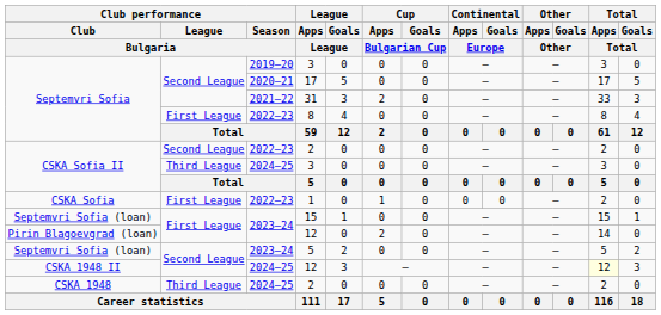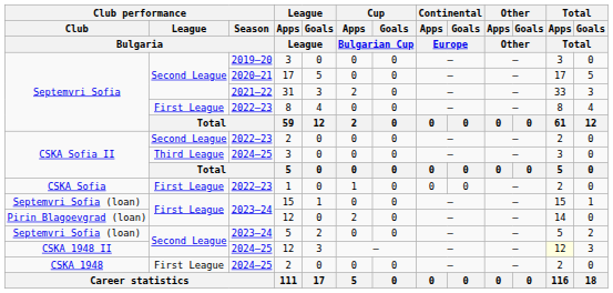 <table class="wikitable" style="text-align: center">
 <tr>
 <th Colspan="3">Club performance</th>
 <th Colspan="2">League</th>
 <th Colspan="2">Cup</th>
 <th Colspan="2">Continental</th>
 <th Colspan="2">Other</th>
 <th Colspan="3">Total</th>
 </tr>
 <tr>
 <th>Club</th>
 <th>League</th>
 <th>Season</th>
 <th>Apps</th>
 <th>Goals</th>
 <th>Apps</th>
 <th>Goals</th>
 <th>Apps</th>
 <th>Goals</th>
 <th>Apps</th>
 <th>Goals</th>
 <th>Apps</th>
 <th>Goals</th>
 </tr>
 <tr>
 <th Colspan="3">Bulgaria</th>
 <th Colspan="2">League</th>
 <th Colspan="2"><a href='#'>Bulgarian Cup</a></th>
 <th Colspan="2"><a href='#'>Europe</a></th>
 <th Colspan="2">Other</th>
 <th Colspan="2">Total</th>
 </tr>
 <tr>
 <td rowspan="5" valign="center"><a href='#'>Septemvri Sofia</a></td>
 <td rowspan="3"><a href='#'>Second League</a></td>
 <td><a href='#'>2019–20</a></td>
 <td>3</td>
 <td>0</td>
 <td>0</td>
 <td>0</td>
 <td colspan="2">–</td>
 <td colspan="2">–</td>
 <td>3</td>
 <td>0</td>
 </tr>
 <tr>
 <td><a href='#'>2020–21</a></td>
 <td>17</td>
 <td>5</td>
 <td>0</td>
 <td>0</td>
 <td colspan="2">–</td>
 <td colspan="2">–</td>
 <td>17</td>
 <td>5</td>
 </tr>
 <tr>
 <td><a href='#'>2021–22</a></td>
 <td>31</td>
 <td>3</td>
 <td>2</td>
 <td>0</td>
 <td colspan="2">–</td>
 <td colspan="2">–</td>
 <td>33</td>
 <td>3</td>
 </tr>
 <tr>
 <td rowspan="1"><a href='#'>First League</a></td>
 <td><a href='#'>2022–23</a></td>
 <td>8</td>
 <td>4</td>
 <td>0</td>
 <td>0</td>
 <td colspan="2">–</td>
 <td colspan="2">–</td>
 <td>8</td>
 <td>4</td>
 </tr>
 <tr>
 <th colspan=2>Total</th>
 <th>59</th>
 <th>12</th>
 <th>2</th>
 <th>0</th>
 <th>0</th>
 <th>0</th>
 <th>0</th>
 <th>0</th>
 <th>61</th>
 <th>12</th>
 </tr>
 <tr>
 <td align=center valign=center rowspan=3><a href='#'>CSKA Sofia II</a></td>
 <td><a href='#'>Second League</a></td>
 <td><a href='#'>2022–23</a></td>
 <td>2</td>
 <td>0</td>
 <td>0</td>
 <td>0</td>
 <td colspan="2">–</td>
 <td colspan="2">–</td>
 <td>2</td>
 <td>0</td>
 </tr>
 <tr>
 <td><a href='#'>Third League</a></td>
 <td><a href='#'>2024–25</a></td>
 <td>3</td>
 <td>0</td>
 <td>0</td>
 <td>0</td>
 <td colspan="2">–</td>
 <td colspan="2">–</td>
 <td>3</td>
 <td>0</td>
 </tr>
 <tr>
 <th colspan=2>Total</th>
 <th>5</th>
 <th>0</th>
 <th>0</th>
 <th>0</th>
 <th>0</th>
 <th>0</th>
 <th>0</th>
 <th>0</th>
 <th>5</th>
 <th>0</th>
 </tr>
 <tr>
 <td valign="center"><a href='#'>CSKA Sofia</a></td>
 <td><a href='#'>First League</a></td>
 <td><a href='#'>2022–23</a></td>
 <td>1</td>
 <td>0</td>
 <td>1</td>
 <td>0</td>
 <td>0</td>
 <td>0</td>
 <td colspan="2">–</td>
 <td>2</td>
 <td>0</td>
 </tr>
 <tr>
 <td valign="center"><a href='#'>Septemvri Sofia</a> (loan)</td>
 <td rowspan="2"><a href='#'>First League</a></td>
 <td rowspan="2"><a href='#'>2023–24</a></td>
 <td>15</td>
 <td>1</td>
 <td>0</td>
 <td>0</td>
 <td colspan="2">–</td>
 <td colspan="2">–</td>
 <td>15</td>
 <td>1</td>
 </tr>
 <tr>
 <td valign="center"><a href='#'>Pirin Blagoevgrad</a> (loan)</td>
 <td>12</td>
 <td>0</td>
 <td>2</td>
 <td>0</td>
 <td colspan="2">–</td>
 <td colspan="2">–</td>
 <td>14</td>
 <td>0</td>
 </tr>
 <tr>
 <td rowspan="1" valign="center"><a href='#'>Septemvri Sofia</a> (loan)</td>
 <td rowspan=2><a href='#'>Second League</a></td>
 <td><a href='#'>2023–24</a></td>
 <td>5</td>
 <td>2</td>
 <td>0</td>
 <td>0</td>
 <td colspan="2">–</td>
 <td colspan="2">–</td>
 <td>5</td>
 <td>2</td>
 </tr>
 <tr>
 <td rowspan="1" valign="center"><a href='#'>CSKA 1948 II</a></td>
 <td><a href='#'>2024–25</a></td>
 <td>12</td>
 <td>3</td>
 <td colspan="2">–</td>
 <td colspan="2">–</td>
 <td colspan="2">–</td>
 <td style="background: lightyellow;">12</td>
 <td>3</td>
 </tr>
 <tr>
 <td rowspan="1" valign="center"><a href='#'>CSKA 1948</a></td>
-<td><a href='#'>Third League</a></td>
+<td>First League</td>
 <td><a href='#'>2024–25</a></td>
 <td>2</td>
 <td>0</td>
 <td>0</td>
 <td>0</td>
 <td colspan="2">–</td>
 <td colspan="2">–</td>
 <td>2</td>
 <td>0</td>
 </tr>
 <tr>
 <th colspan="3">Career statistics</th>
 <th>111</th>
 <th>17</th>
 <th>5</th>
 <th>0</th>
 <th>0</th>
 <th>0</th>
 <th>0</th>
 <th>0</th>
 <th>116</th>
 <th>18</th>
 </tr>
 </table>
